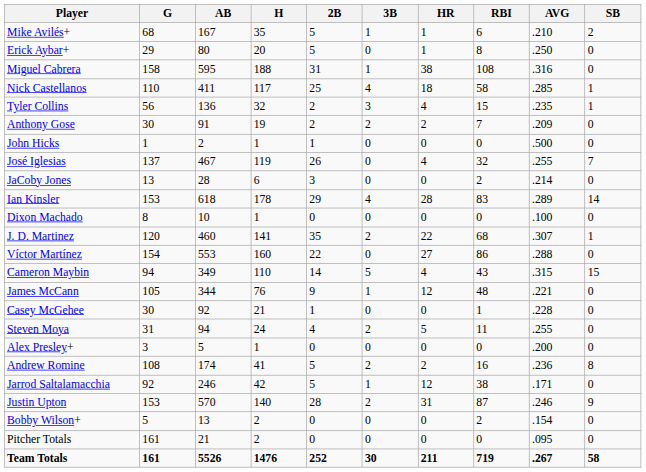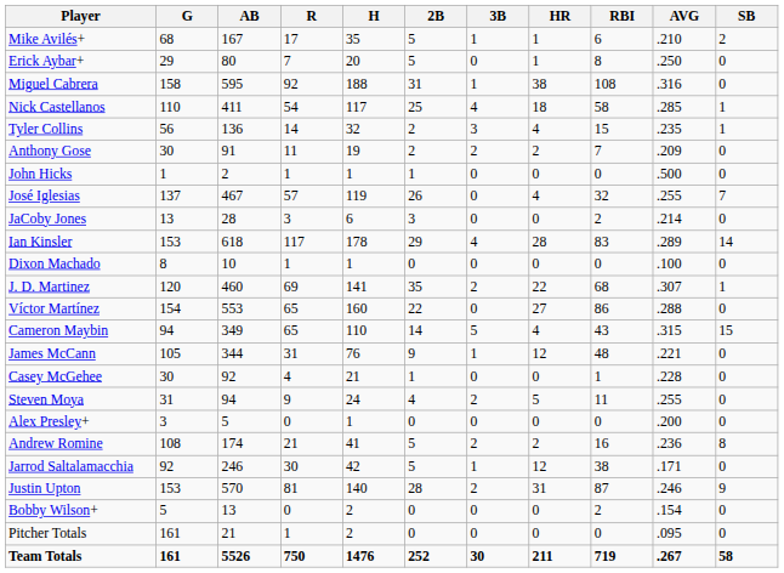 <table class="wikitable sortable">
 <tr>
 <th bgcolor="#DDDDFF" width="17%">Player</th>
 <th bgcolor="#DDDDFF" width="7%">G</th>
 <th bgcolor="#DDDDFF" width="7%">AB</th>
+<th bgcolor="#DDDDFF" width="7%">R</th>
 <th bgcolor="#DDDDFF" width="7%">H</th>
 <th bgcolor="#DDDDFF" width="7%">2B</th>
 <th bgcolor="#DDDDFF" width="7%">3B</th>
 <th bgcolor="#DDDDFF" width="7%">HR</th>
 <th bgcolor="#DDDDFF" width="7%">RBI</th>
 <th bgcolor="#DDDDFF" width="7%">AVG</th>
 <th bgcolor="#DDDDFF" width="7%">SB</th>
 </tr>
 <tr>
 <td align=left><a href='#'>Mike Avilés</a>+</td>
 <td>68</td>
 <td>167</td>
+<td>17</td>
 <td>35</td>
 <td>5</td>
 <td>1</td>
 <td>1</td>
 <td>6</td>
 <td>.210</td>
 <td>2</td>
 </tr>
 <tr>
 <td align=left><a href='#'>Erick Aybar</a>+</td>
 <td>29</td>
 <td>80</td>
+<td>7</td>
 <td>20</td>
 <td>5</td>
 <td>0</td>
 <td>1</td>
 <td>8</td>
 <td>.250</td>
 <td>0</td>
 </tr>
 <tr>
 <td align=left><a href='#'>Miguel Cabrera</a></td>
 <td>158</td>
 <td>595</td>
+<td>92</td>
 <td>188</td>
 <td>31</td>
 <td>1</td>
 <td>38</td>
 <td>108</td>
 <td>.316</td>
 <td>0</td>
 </tr>
 <tr>
 <td align=left><a href='#'>Nick Castellanos</a></td>
 <td>110</td>
 <td>411</td>
+<td>54</td>
 <td>117</td>
 <td>25</td>
 <td>4</td>
 <td>18</td>
 <td>58</td>
 <td>.285</td>
 <td>1</td>
 </tr>
 <tr>
 <td align=left><a href='#'>Tyler Collins</a></td>
 <td>56</td>
 <td>136</td>
+<td>14</td>
 <td>32</td>
 <td>2</td>
 <td>3</td>
 <td>4</td>
 <td>15</td>
 <td>.235</td>
 <td>1</td>
 </tr>
 <tr>
 <td align=left><a href='#'>Anthony Gose</a></td>
 <td>30</td>
 <td>91</td>
+<td>11</td>
 <td>19</td>
 <td>2</td>
 <td>2</td>
 <td>2</td>
 <td>7</td>
 <td>.209</td>
 <td>0</td>
 </tr>
 <tr>
 <td align=left><a href='#'>John Hicks</a></td>
 <td>1</td>
 <td>2</td>
 <td>1</td>
 <td>1</td>
+<td>1</td>
 <td>0</td>
 <td>0</td>
 <td>0</td>
 <td>.500</td>
 <td>0</td>
 </tr>
 <tr>
 <td align=left><a href='#'>José Iglesias</a></td>
 <td>137</td>
 <td>467</td>
+<td>57</td>
 <td>119</td>
 <td>26</td>
 <td>0</td>
 <td>4</td>
 <td>32</td>
 <td>.255</td>
 <td>7</td>
 </tr>
 <tr>
 <td align=left><a href='#'>JaCoby Jones</a></td>
 <td>13</td>
 <td>28</td>
+<td>3</td>
 <td>6</td>
 <td>3</td>
 <td>0</td>
 <td>0</td>
 <td>2</td>
 <td>.214</td>
 <td>0</td>
 </tr>
 <tr>
 <td align=left><a href='#'>Ian Kinsler</a></td>
 <td>153</td>
 <td>618</td>
+<td>117</td>
 <td>178</td>
 <td>29</td>
 <td>4</td>
 <td>28</td>
 <td>83</td>
 <td>.289</td>
 <td>14</td>
 </tr>
 <tr>
 <td align=left><a href='#'>Dixon Machado</a></td>
 <td>8</td>
 <td>10</td>
 <td>1</td>
+<td>1</td>
 <td>0</td>
 <td>0</td>
 <td>0</td>
 <td>0</td>
 <td>.100</td>
 <td>0</td>
 </tr>
 <tr>
 <td align=left><a href='#'>J. D. Martinez</a></td>
 <td>120</td>
 <td>460</td>
+<td>69</td>
 <td>141</td>
 <td>35</td>
 <td>2</td>
 <td>22</td>
 <td>68</td>
 <td>.307</td>
 <td>1</td>
 </tr>
 <tr>
 <td align=left><a href='#'>Víctor Martínez</a></td>
 <td>154</td>
 <td>553</td>
+<td>65</td>
 <td>160</td>
 <td>22</td>
 <td>0</td>
 <td>27</td>
 <td>86</td>
 <td>.288</td>
 <td>0</td>
 </tr>
 <tr>
 <td align=left><a href='#'>Cameron Maybin</a></td>
 <td>94</td>
 <td>349</td>
+<td>65</td>
 <td>110</td>
 <td>14</td>
 <td>5</td>
 <td>4</td>
 <td>43</td>
 <td>.315</td>
 <td>15</td>
 </tr>
 <tr>
 <td align=left><a href='#'>James McCann</a></td>
 <td>105</td>
 <td>344</td>
+<td>31</td>
 <td>76</td>
 <td>9</td>
 <td>1</td>
 <td>12</td>
 <td>48</td>
 <td>.221</td>
 <td>0</td>
 </tr>
 <tr>
 <td align=left><a href='#'>Casey McGehee</a></td>
 <td>30</td>
 <td>92</td>
+<td>4</td>
 <td>21</td>
 <td>1</td>
 <td>0</td>
 <td>0</td>
 <td>1</td>
 <td>.228</td>
 <td>0</td>
 </tr>
 <tr>
 <td align=left><a href='#'>Steven Moya</a></td>
 <td>31</td>
 <td>94</td>
+<td>9</td>
 <td>24</td>
 <td>4</td>
 <td>2</td>
 <td>5</td>
 <td>11</td>
 <td>.255</td>
 <td>0</td>
 </tr>
 <tr>
 <td align=left><a href='#'>Alex Presley</a>+</td>
 <td>3</td>
 <td>5</td>
+<td>0</td>
 <td>1</td>
 <td>0</td>
 <td>0</td>
 <td>0</td>
 <td>0</td>
 <td>.200</td>
 <td>0</td>
 </tr>
 <tr>
 <td align=left><a href='#'>Andrew Romine</a></td>
 <td>108</td>
 <td>174</td>
+<td>21</td>
 <td>41</td>
 <td>5</td>
 <td>2</td>
 <td>2</td>
 <td>16</td>
 <td>.236</td>
 <td>8</td>
 </tr>
 <tr>
 <td align=left><a href='#'>Jarrod Saltalamacchia</a></td>
 <td>92</td>
 <td>246</td>
+<td>30</td>
 <td>42</td>
 <td>5</td>
 <td>1</td>
 <td>12</td>
 <td>38</td>
 <td>.171</td>
 <td>0</td>
 </tr>
 <tr>
 <td align=left><a href='#'>Justin Upton</a></td>
 <td>153</td>
 <td>570</td>
+<td>81</td>
 <td>140</td>
 <td>28</td>
 <td>2</td>
 <td>31</td>
 <td>87</td>
 <td>.246</td>
 <td>9</td>
 </tr>
 <tr>
 <td align=left><a href='#'>Bobby Wilson</a>+</td>
 <td>5</td>
 <td>13</td>
+<td>0</td>
 <td>2</td>
 <td>0</td>
 <td>0</td>
 <td>0</td>
 <td>2</td>
 <td>.154</td>
 <td>0</td>
 </tr>
 <tr align=left>
 <td>Pitcher Totals</td>
 <td>161</td>
 <td>21</td>
+<td>1</td>
 <td>2</td>
 <td>0</td>
 <td>0</td>
 <td>0</td>
 <td>0</td>
 <td>.095</td>
 <td>0</td>
 </tr>
 <tr align=left>
 <td><strong>Team Totals</strong></td>
 <td><strong>161</strong></td>
 <td><strong>5526</strong></td>
+<td><strong>750</strong></td>
 <td><strong>1476</strong></td>
 <td><strong>252</strong></td>
 <td><strong>30</strong></td>
 <td><strong>211</strong></td>
 <td><strong>719</strong></td>
 <td><strong>.267</strong></td>
 <td><strong>58</strong></td>
 </tr>
 </table>
